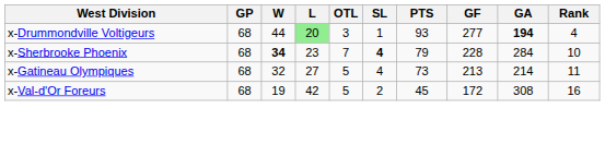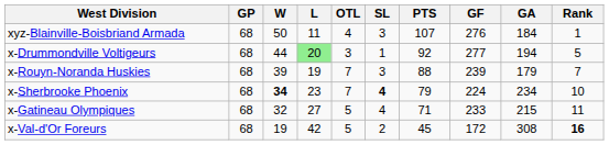 <table class="wikitable" style="text-align:center">
 <tr>
 <th bgcolor="#DDDDFF" width="33%">West Division</th>
 <th bgcolor="#DDDDFF" width="5%">GP</th>
 <th bgcolor="#DDDDFF" width="5%">W</th>
 <th bgcolor="#DDDDFF" width="5%">L</th>
 <th bgcolor="#DDDDFF" width="5%">OTL</th>
 <th bgcolor="#DDDDFF" width="5%">SL</th>
 <th bgcolor="#DDDDFF" width="7.5%">PTS</th>
 <th bgcolor="#DDDDFF" width="7.5%">GF</th>
 <th bgcolor="#DDDDFF" width="7.5%">GA</th>
 <th bgcolor="#DDDDFF" width="7.5%">Rank</th>
 </tr>
 <tr>
+<td align=left>xyz-<a href='#'>Blainville-Boisbriand Armada</a></td>
+<td>68</td>
+<td>50</td>
+<td>11</td>
+<td>4</td>
+<td>3</td>
+<td>107</td>
+<td>276</td>
+<td>184</td>
+<td>1</td>
+</tr>
+<tr>
 <td align=left>x-<a href='#'>Drummondville Voltigeurs</a></td>
 <td>68</td>
 <td>44</td>
 <td style="background: lightgreen;">20</td>
 <td>3</td>
 <td>1</td>
-<td>93</td>
+<td>92</td>
 <td>277</td>
-<td><strong>194</strong></td>
-<td>4</td>
+<td>194</td>
+<td>5</td>
+</tr>
+<tr>
+<td align=left>x-<a href='#'>Rouyn-Noranda Huskies</a></td>
+<td>68</td>
+<td>39</td>
+<td>19</td>
+<td>7</td>
+<td>3</td>
+<td>88</td>
+<td>239</td>
+<td>179</td>
+<td>7</td>
 </tr>
 <tr>
 <td align=left>x-<a href='#'>Sherbrooke Phoenix</a></td>
 <td>68</td>
 <td><strong>34</strong></td>
 <td>23</td>
 <td>7</td>
 <td><strong>4</strong></td>
 <td>79</td>
-<td>228</td>
-<td>284</td>
+<td>224</td>
+<td>234</td>
 <td>10</td>
 </tr>
 <tr>
 <td align=left>x-<a href='#'>Gatineau Olympiques</a></td>
 <td>68</td>
 <td>32</td>
 <td>27</td>
 <td>5</td>
 <td>4</td>
-<td>73</td>
-<td>213</td>
-<td>214</td>
+<td>71</td>
+<td>233</td>
+<td>215</td>
 <td>11</td>
 </tr>
 <tr>
 <td align=left>x-<a href='#'>Val-d'Or Foreurs</a></td>
 <td>68</td>
 <td>19</td>
 <td>42</td>
 <td>5</td>
 <td>2</td>
 <td>45</td>
 <td>172</td>
 <td>308</td>
-<td>16</td>
+<td><strong>16</strong></td>
 </tr>
 </table>
